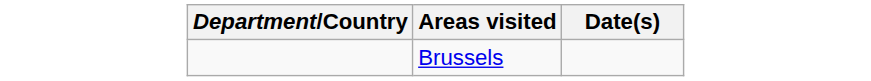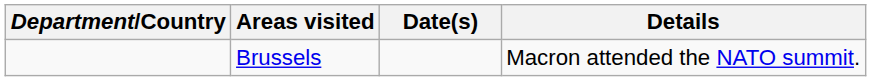 <table class="wikitable sortable outercollapse" style="margin: 1em auto 1em auto">
 <tr>
 <th><em>Department</em>/Country</th>
 <th>Areas visited</th>
 <th width=80>Date(s)</th>
+<th>Details</th>
 </tr>
 <tr>
 <td></td>
 <td><a href='#'>Brussels</a></td>
 <td></td>
+<td>Macron attended the <a href='#'>NATO summit</a>.</td>
 </tr>
 </table>
